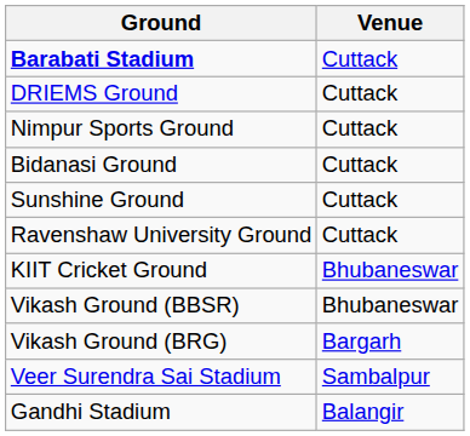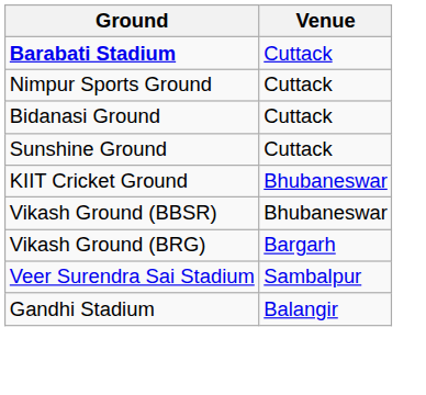 <table class="wikitable">
 <tr>
 <th>Ground</th>
 <th>Venue</th>
 </tr>
 <tr>
 <td><strong><a href='#'>Barabati Stadium</a></strong></td>
 <td><a href='#'>Cuttack</a></td>
-</tr>
-<tr>
-<td><a href='#'>DRIEMS Ground</a></td>
-<td>Cuttack</td>
 </tr>
 <tr>
 <td>Nimpur Sports Ground</td>
 <td>Cuttack</td>
 </tr>
 <tr>
 <td>Bidanasi Ground</td>
 <td>Cuttack</td>
 </tr>
 <tr>
 <td>Sunshine Ground</td>
-<td>Cuttack</td>
-</tr>
-<tr>
-<td>Ravenshaw University Ground</td>
 <td>Cuttack</td>
 </tr>
 <tr>
 <td>KIIT Cricket Ground</td>
 <td><a href='#'>Bhubaneswar</a></td>
 </tr>
 <tr>
 <td>Vikash Ground (BBSR)</td>
 <td>Bhubaneswar</td>
 </tr>
 <tr>
 <td>Vikash Ground (BRG)</td>
 <td><a href='#'>Bargarh</a></td>
 </tr>
 <tr>
 <td><a href='#'>Veer Surendra Sai Stadium</a></td>
 <td><a href='#'>Sambalpur</a></td>
 </tr>
 <tr>
 <td>Gandhi Stadium</td>
 <td><a href='#'>Balangir</a></td>
 </tr>
 </table>
